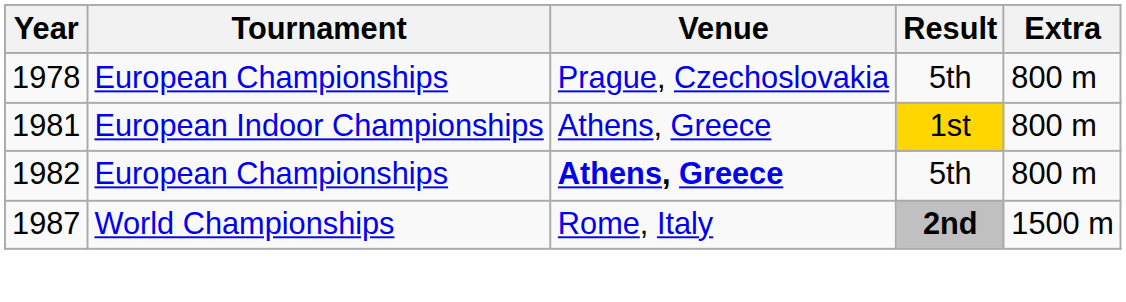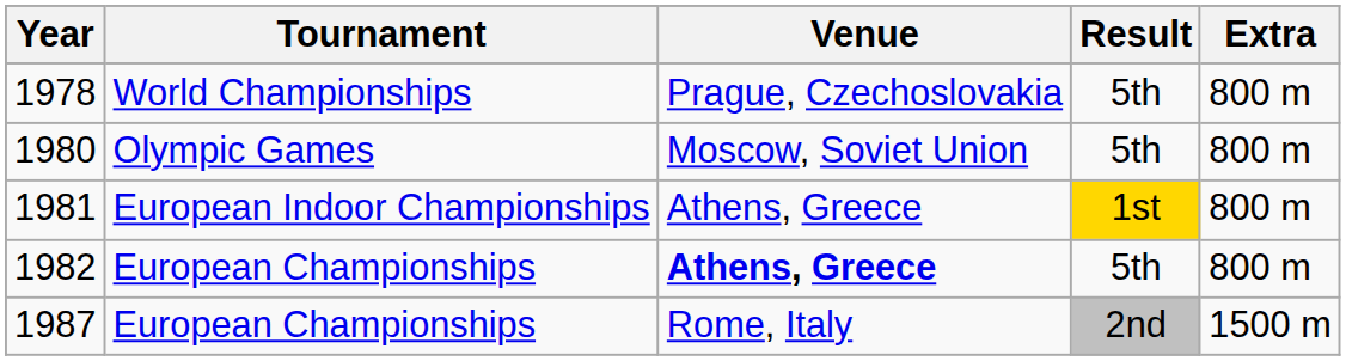 <table class="wikitable">
 <tr>
 <th>Year</th>
 <th>Tournament</th>
 <th>Venue</th>
 <th>Result</th>
 <th>Extra</th>
 </tr>
 <tr>
 <td>1978</td>
-<td><a href='#'>European Championships</a></td>
+<td><a href='#'>World Championships</a></td>
 <td><a href='#'>Prague</a>, <a href='#'>Czechoslovakia</a></td>
+<td align="center">5th</td>
+<td>800 m</td>
+</tr>
+<tr>
+<td>1980</td>
+<td><a href='#'>Olympic Games</a></td>
+<td><a href='#'>Moscow</a>, <a href='#'>Soviet Union</a></td>
 <td align="center">5th</td>
 <td>800 m</td>
 </tr>
 <tr>
 <td>1981</td>
 <td><a href='#'>European Indoor Championships</a></td>
 <td><a href='#'>Athens</a>, <a href='#'>Greece</a></td>
 <td bgcolor="gold" align="center">1st</td>
 <td>800 m</td>
 </tr>
 <tr>
 <td>1982</td>
 <td><a href='#'>European Championships</a></td>
 <td><strong><a href='#'>Athens</a>, <a href='#'>Greece</a></strong></td>
 <td align="center">5th</td>
 <td>800 m</td>
 </tr>
 <tr>
 <td>1987</td>
-<td><a href='#'>World Championships</a></td>
+<td><a href='#'>European Championships</a></td>
 <td><a href='#'>Rome</a>, <a href='#'>Italy</a></td>
-<td bgcolor="silver" align="center"><strong>2nd</strong></td>
+<td bgcolor="silver" align="center">2nd</td>
 <td>1500 m</td>
 </tr>
 </table>
